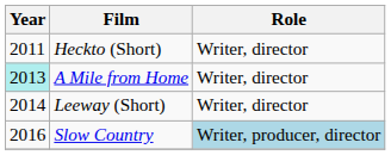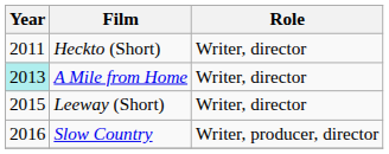 <table class="wikitable sortable">
 <tr>
 <th>Year</th>
 <th>Film</th>
 <th>Role</th>
 </tr>
 <tr>
 <td>2011</td>
 <td><em> Heckto </em> (Short)</td>
 <td>Writer, director</td>
 </tr>
 <tr>
 <td style="background: paleturquoise;">2013</td>
 <td><em><a href='#'>A Mile from Home</a></em></td>
 <td>Writer, director</td>
 </tr>
 <tr>
-<td>2014</td>
+<td>2015</td>
 <td><em> Leeway </em> (Short)</td>
 <td>Writer, director</td>
 </tr>
 <tr>
 <td>2016</td>
 <td><em><a href='#'>Slow Country</a></em></td>
-<td style="background: lightblue;">Writer, producer, director</td>
+<td>Writer, producer, director</td>
 </tr>
 <tr>
 </tr>
 </table>
